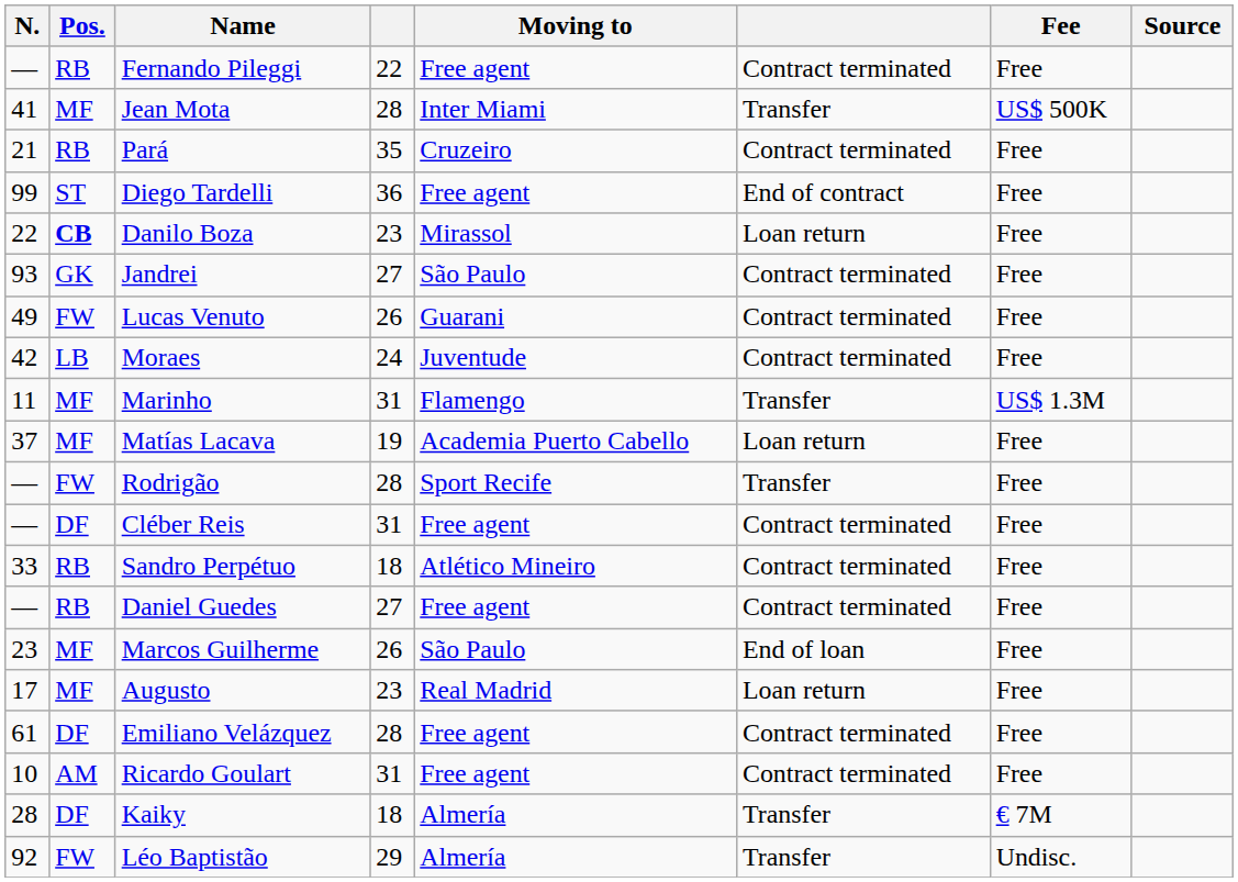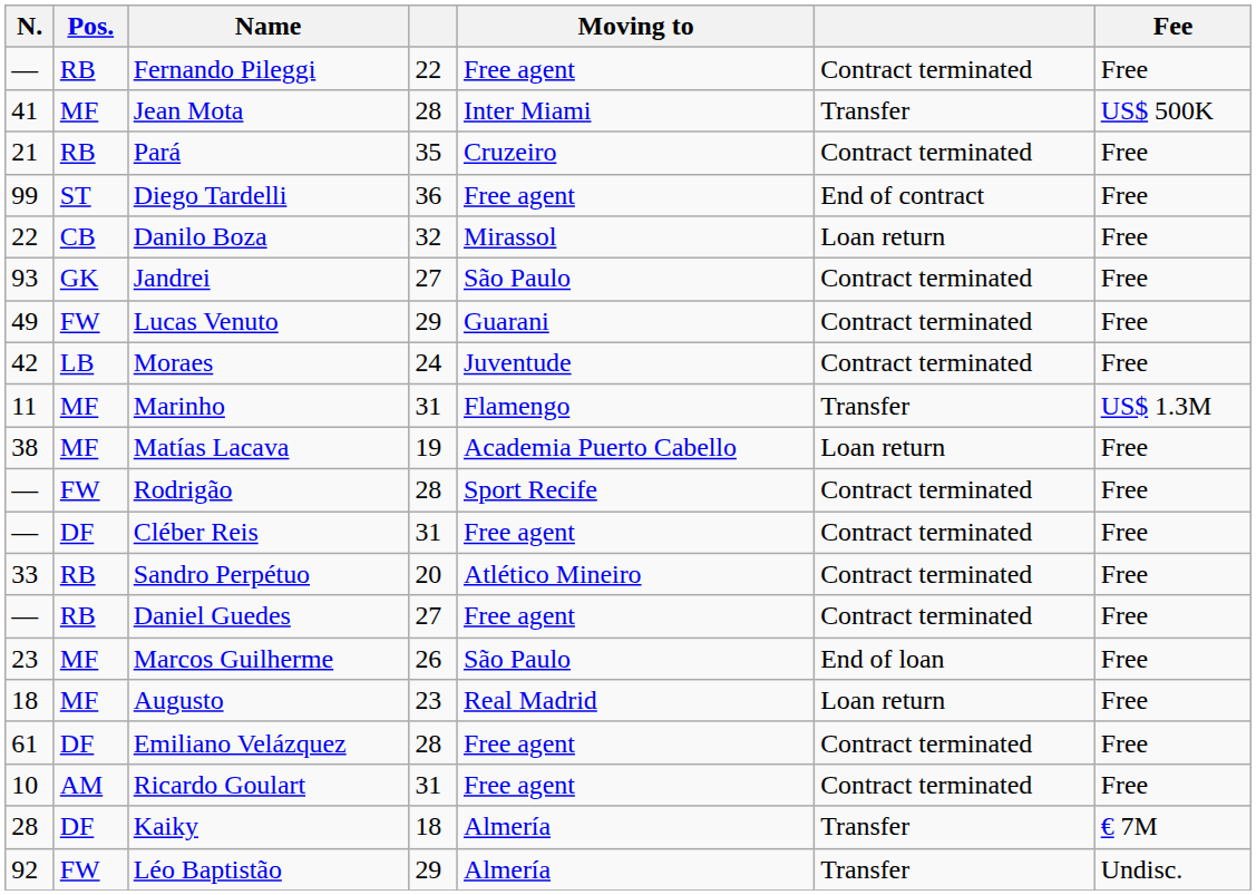 <table class="wikitable sortable" style="width:85%; text-align:center; text-align:left;">
 <tr>
 <th>N.</th>
 <th><a href='#'>Pos.</a></th>
 <th>Name</th>
 <th></th>
 <th>Moving to</th>
 <th></th>
 <th>Fee</th>
-<th>Source</th>
 </tr>
 <tr>
 <td>—</td>
 <td><a href='#'>RB</a></td>
 <td style="text-align:left;"> <a href='#'>Fernando Pileggi</a></td>
 <td>22</td>
 <td style="text-align:left;"><a href='#'>Free agent</a></td>
 <td>Contract terminated</td>
 <td>Free</td>
-<td></td>
 </tr>
 <tr>
 <td>41</td>
 <td><a href='#'>MF</a></td>
 <td style="text-align:left;"> <a href='#'>Jean Mota</a></td>
 <td>28</td>
 <td style="text-align:left;"><a href='#'>Inter Miami</a> </td>
 <td>Transfer</td>
 <td><a href='#'>US$</a> 500K</td>
-<td></td>
 </tr>
 <tr>
 <td>21</td>
 <td><a href='#'>RB</a></td>
 <td style="text-align:left;"> <a href='#'>Pará</a></td>
 <td>35</td>
 <td style="text-align:left;"><a href='#'>Cruzeiro</a></td>
 <td>Contract terminated</td>
 <td>Free</td>
-<td></td>
 </tr>
 <tr>
 <td>99</td>
 <td><a href='#'>ST</a></td>
 <td style="text-align:left;"> <a href='#'>Diego Tardelli</a></td>
 <td>36</td>
 <td style="text-align:left;"><a href='#'>Free agent</a></td>
 <td>End of contract</td>
 <td>Free</td>
-<td></td>
 </tr>
 <tr>
 <td>22</td>
-<td><strong><a href='#'>CB</a></strong></td>
+<td><a href='#'>CB</a></td>
 <td style="text-align:left;"> <a href='#'>Danilo Boza</a></td>
-<td>23</td>
+<td>32</td>
 <td style="text-align:left;"><a href='#'>Mirassol</a></td>
 <td>Loan return</td>
 <td>Free</td>
-<td></td>
 </tr>
 <tr>
 <td>93</td>
 <td><a href='#'>GK</a></td>
 <td style="text-align:left;"> <a href='#'>Jandrei</a></td>
 <td>27</td>
 <td style="text-align:left;"><a href='#'>São Paulo</a></td>
 <td>Contract terminated</td>
 <td>Free</td>
-<td></td>
 </tr>
 <tr>
 <td>49</td>
 <td><a href='#'>FW</a></td>
 <td style="text-align:left;"> <a href='#'>Lucas Venuto</a></td>
-<td>26</td>
+<td>29</td>
 <td style="text-align:left;"><a href='#'>Guarani</a></td>
 <td>Contract terminated</td>
 <td>Free</td>
-<td></td>
 </tr>
 <tr>
 <td>42</td>
 <td><a href='#'>LB</a></td>
 <td style="text-align:left;"> <a href='#'>Moraes</a></td>
 <td>24</td>
 <td style="text-align:left;"><a href='#'>Juventude</a></td>
 <td>Contract terminated</td>
 <td>Free</td>
-<td></td>
 </tr>
 <tr>
 <td>11</td>
 <td><a href='#'>MF</a></td>
 <td style="text-align:left;"> <a href='#'>Marinho</a></td>
 <td>31</td>
 <td style="text-align:left;"><a href='#'>Flamengo</a></td>
 <td>Transfer</td>
 <td><a href='#'>US$</a> 1.3M</td>
-<td></td>
 </tr>
 <tr>
-<td>37</td>
+<td>38</td>
 <td><a href='#'>MF</a></td>
 <td style="text-align:left;"> <a href='#'>Matías Lacava</a></td>
 <td>19</td>
 <td style="text-align:left;"><a href='#'>Academia Puerto Cabello</a> </td>
 <td>Loan return</td>
 <td>Free</td>
-<td></td>
 </tr>
 <tr>
 <td>—</td>
 <td><a href='#'>FW</a></td>
 <td style="text-align:left;"> <a href='#'>Rodrigão</a></td>
 <td>28</td>
 <td style="text-align:left;"><a href='#'>Sport Recife</a></td>
-<td>Transfer</td>
+<td>Contract terminated</td>
 <td>Free</td>
-<td></td>
 </tr>
 <tr>
 <td>—</td>
 <td><a href='#'>DF</a></td>
 <td style="text-align:left;"> <a href='#'>Cléber Reis</a></td>
 <td>31</td>
 <td style="text-align:left;"><a href='#'>Free agent</a></td>
 <td>Contract terminated</td>
 <td>Free</td>
-<td></td>
 </tr>
 <tr>
 <td>33</td>
 <td><a href='#'>RB</a></td>
 <td style="text-align:left;"> <a href='#'>Sandro Perpétuo</a></td>
-<td>18</td>
+<td>20</td>
 <td style="text-align:left;"><a href='#'>Atlético Mineiro</a></td>
 <td>Contract terminated</td>
 <td>Free</td>
-<td></td>
 </tr>
 <tr>
 <td>—</td>
 <td><a href='#'>RB</a></td>
 <td style="text-align:left;"> <a href='#'>Daniel Guedes</a></td>
 <td>27</td>
 <td style="text-align:left;"><a href='#'>Free agent</a></td>
 <td>Contract terminated</td>
 <td>Free</td>
-<td></td>
 </tr>
 <tr>
 <td>23</td>
 <td><a href='#'>MF</a></td>
 <td style="text-align:left;"> <a href='#'>Marcos Guilherme</a></td>
 <td>26</td>
 <td style="text-align:left;"><a href='#'>São Paulo</a></td>
 <td>End of loan</td>
 <td>Free</td>
-<td></td>
 </tr>
 <tr>
-<td>17</td>
+<td>18</td>
 <td><a href='#'>MF</a></td>
 <td style="text-align:left;"> <a href='#'>Augusto</a></td>
 <td>23</td>
 <td style="text-align:left;"><a href='#'>Real Madrid</a> </td>
 <td>Loan return</td>
 <td>Free</td>
-<td></td>
 </tr>
 <tr>
 <td>61</td>
 <td><a href='#'>DF</a></td>
 <td style="text-align:left;"> <a href='#'>Emiliano Velázquez</a></td>
 <td>28</td>
 <td style="text-align:left;"><a href='#'>Free agent</a></td>
 <td>Contract terminated</td>
 <td>Free</td>
-<td></td>
 </tr>
 <tr>
 <td>10</td>
 <td><a href='#'>AM</a></td>
 <td style="text-align:left;"> <a href='#'>Ricardo Goulart</a></td>
 <td>31</td>
 <td style="text-align:left;"><a href='#'>Free agent</a></td>
 <td>Contract terminated</td>
 <td>Free</td>
-<td></td>
 </tr>
 <tr>
 <td>28</td>
 <td><a href='#'>DF</a></td>
 <td style="text-align:left;"> <a href='#'>Kaiky</a></td>
 <td>18</td>
 <td style="text-align:left;"><a href='#'>Almería</a> </td>
 <td>Transfer</td>
 <td><a href='#'>€</a> 7M</td>
-<td></td>
 </tr>
 <tr>
 <td>92</td>
 <td><a href='#'>FW</a></td>
 <td style="text-align:left;"> <a href='#'>Léo Baptistão</a></td>
 <td>29</td>
 <td style="text-align:left;"><a href='#'>Almería</a> </td>
 <td>Transfer</td>
 <td>Undisc.</td>
-<td></td>
 </tr>
 </table>
